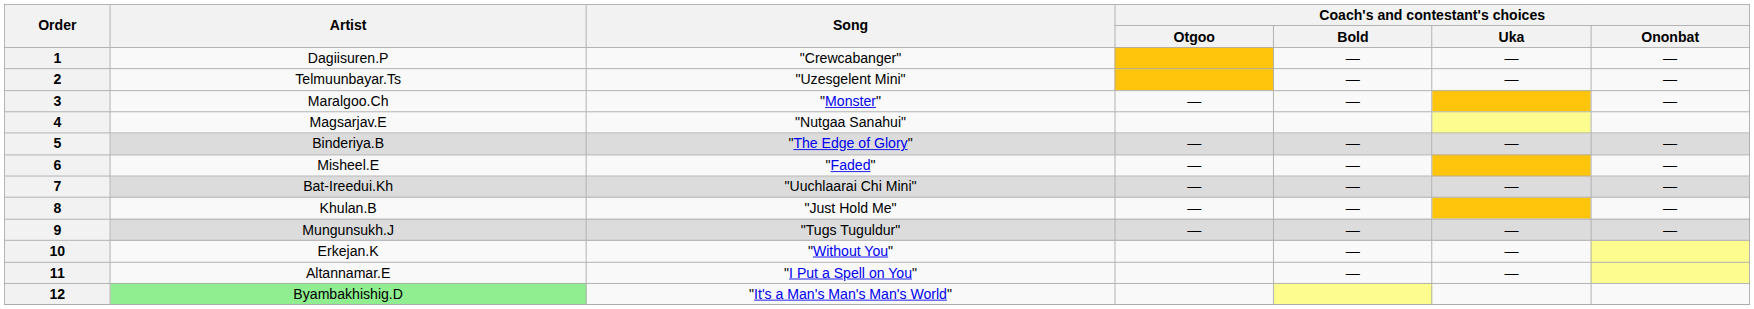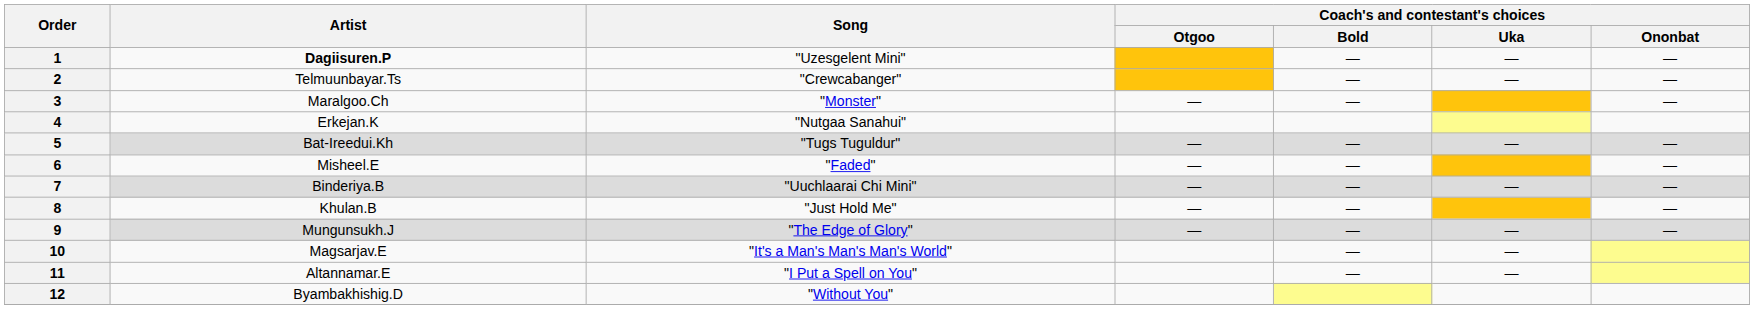 <table class="wikitable" style="text-align:center; line-height:17px; width:100%;">
 <tr>
 <th scope="col" rowspan="2" width="04%">Order</th>
 <th scope="col" rowspan="2" width="18%">Artist</th>
 <th scope="col" rowspan="2" width="20%">Song</th>
 <th scope="col" colspan="4" width="24%">Coach's and contestant's choices</th>
 </tr>
 <tr>
 <th width="06%">Otgoo</th>
 <th width="06%">Bold</th>
 <th width="06%">Uka</th>
 <th width="06%">Ononbat</th>
 </tr>
 <tr>
 <th>1</th>
-<td>Dagiisuren.P</td>
-<td>"Crewcabanger"</td>
+<td><strong>Dagiisuren.P</strong></td>
+<td>"Uzesgelent Mini"</td>
 <td style="background:#FFC40C;"><strong></strong></td>
 <td>—</td>
 <td>—</td>
 <td>—</td>
 </tr>
 <tr>
 <th>2</th>
 <td>Telmuunbayar.Ts</td>
-<td>"Uzesgelent Mini"</td>
+<td>"Crewcabanger"</td>
 <td style="background:#FFC40C;"><strong></strong></td>
 <td>—</td>
 <td>—</td>
 <td>—</td>
 </tr>
 <tr>
 <th>3</th>
 <td>Maralgoo.Ch</td>
 <td>"<a href='#'>Monster</a>"</td>
 <td>—</td>
 <td>—</td>
 <td style="background:#FFC40C;"><strong></strong></td>
 <td>—</td>
 </tr>
 <tr>
 <th>4</th>
-<td>Magsarjav.E</td>
+<td>Erkejan.K</td>
 <td>"Nutgaa Sanahui"</td>
 <td><strong></strong></td>
 <td><strong></strong></td>
 <td style="background:#fdfc8f;"><strong></strong></td>
 <td><strong></strong></td>
 </tr>
 <tr>
 <th>5</th>
-<td style="background:#DCDCDC;">Binderiya.B</td>
-<td style="background:#DCDCDC;">"<a href='#'>The Edge of Glory</a>"</td>
+<td style="background:#DCDCDC;">Bat-Ireedui.Kh</td>
+<td style="background:#DCDCDC;">"Tugs Tuguldur"</td>
 <td style="background:#DCDCDC;">—</td>
 <td style="background:#DCDCDC;">—</td>
 <td style="background:#DCDCDC;">—</td>
 <td style="background:#DCDCDC;">—</td>
 </tr>
 <tr>
 <th>6</th>
 <td>Misheel.E</td>
 <td>"<a href='#'>Faded</a>"</td>
 <td>—</td>
 <td>—</td>
 <td style="background:#FFC40C;"><strong></strong></td>
 <td>—</td>
 </tr>
 <tr>
 <th>7</th>
-<td style="background:#DCDCDC;">Bat-Ireedui.Kh</td>
+<td style="background:#DCDCDC;">Binderiya.B</td>
 <td style="background:#DCDCDC;">"Uuchlaarai Chi Mini"</td>
 <td style="background:#DCDCDC;">—</td>
 <td style="background:#DCDCDC;">—</td>
 <td style="background:#DCDCDC;">—</td>
 <td style="background:#DCDCDC;">—</td>
 </tr>
 <tr>
 <th>8</th>
 <td>Khulan.B</td>
 <td>"Just Hold Me"</td>
 <td>—</td>
 <td>—</td>
 <td style="background:#FFC40C;"><strong></strong></td>
 <td>—</td>
 </tr>
 <tr>
 <th>9</th>
 <td style="background:#DCDCDC;">Mungunsukh.J</td>
-<td style="background:#DCDCDC;">"Tugs Tuguldur"</td>
+<td style="background:#DCDCDC;">"<a href='#'>The Edge of Glory</a>"</td>
 <td style="background:#DCDCDC;">—</td>
 <td style="background:#DCDCDC;">—</td>
 <td style="background:#DCDCDC;">—</td>
 <td style="background:#DCDCDC;">—</td>
 </tr>
 <tr>
 <th>10</th>
-<td>Erkejan.K</td>
-<td>"<a href='#'>Without You</a>"</td>
+<td>Magsarjav.E</td>
+<td>"<a href='#'>It's a Man's Man's Man's World</a>"</td>
 <td><strong></strong></td>
 <td>—</td>
 <td>—</td>
 <td style="background:#fdfc8f;"><strong></strong></td>
 </tr>
 <tr>
 <th>11</th>
 <td>Altannamar.E</td>
 <td>"<a href='#'>I Put a Spell on You</a>"</td>
 <td><strong></strong></td>
 <td>—</td>
 <td>—</td>
 <td style="background:#fdfc8f;"><strong></strong></td>
 </tr>
 <tr>
 <th>12</th>
-<td style="background: lightgreen;">Byambakhishig.D</td>
-<td>"<a href='#'>It's a Man's Man's Man's World</a>"</td>
+<td>Byambakhishig.D</td>
+<td>"<a href='#'>Without You</a>"</td>
 <td><strong></strong></td>
 <td style="background:#fdfc8f;"><strong></strong></td>
 <td><strong></strong></td>
 <td><strong></strong></td>
 </tr>
 <tr>
 </tr>
 </table>
